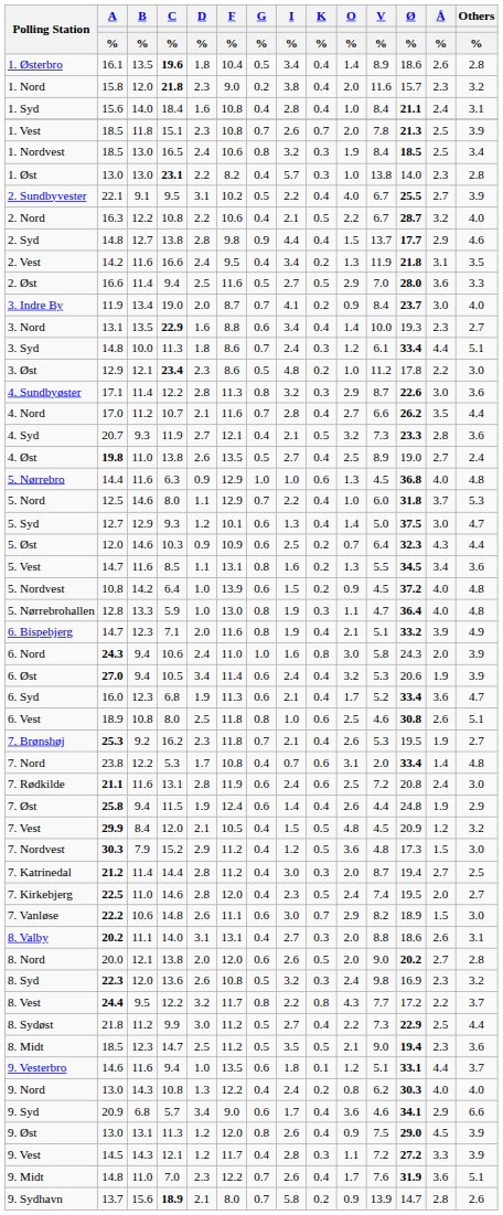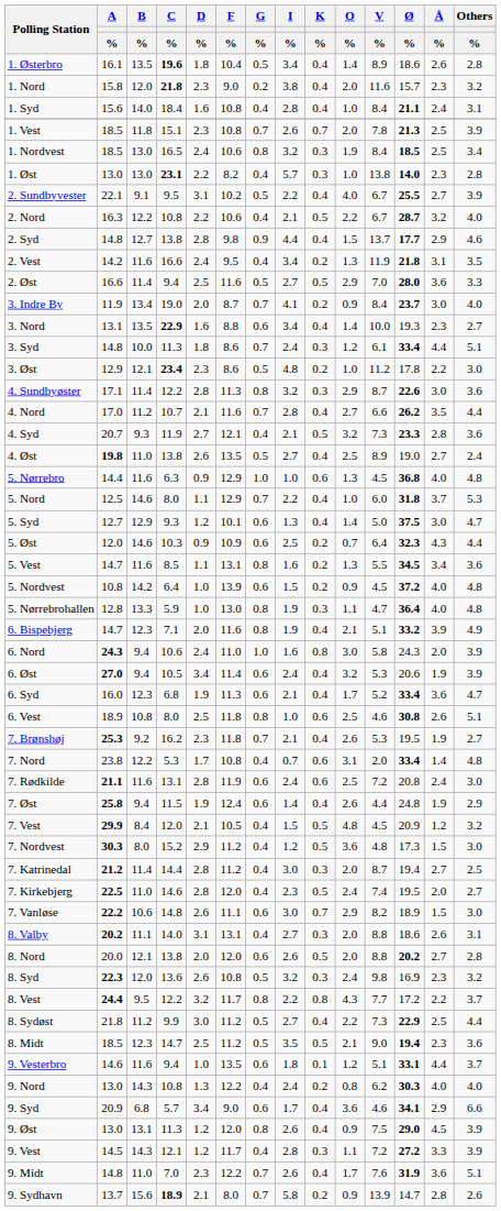 <table class="wikitable sortable" style="text-align:right; font-size:95%; line-height:20px;">
 <tr>
 <th rowspan="3">Polling Station</th>
 <th width=30px class=unsortable><a href='#'>A</a></th>
 <th width=30px class=unsortable><a href='#'>B</a></th>
 <th width=30px class=unsortable><a href='#'>C</a></th>
 <th width=30px class=unsortable><a href='#'>D</a></th>
 <th width=30px class=unsortable><a href='#'>F</a></th>
 <th width=30px class=unsortable><a href='#'>G</a></th>
 <th width=30px class=unsortable><a href='#'>I</a></th>
 <th width=30px class=unsortable><a href='#'>K</a></th>
 <th width=30px class=unsortable><a href='#'>O</a></th>
 <th width=30px class=unsortable><a href='#'>V</a></th>
 <th width=30px class=unsortable><a href='#'>Ø</a></th>
 <th width=30px class=unsortable><a href='#'>Å</a></th>
 <th width=30px class=unsortable>Others</th>
 </tr>
 <tr>
 <th style=background:></th>
 <th style=background:></th>
 <th style=background:></th>
 <th style=background:></th>
 <th style=background:></th>
 <th style=background:></th>
 <th style=background:></th>
 <th style=background:></th>
 <th style=background:></th>
 <th style=background:></th>
 <th style=background:></th>
 <th style=background:></th>
 <th style=background:></th>
 </tr>
 <tr>
 <th align=center data-sort-type=number>%</th>
 <th align=center data-sort-type=number>%</th>
 <th align=center data-sort-type=number>%</th>
 <th align=center data-sort-type=number>%</th>
 <th align=center data-sort-type=number>%</th>
 <th align=center data-sort-type=number>%</th>
 <th align=center data-sort-type=number>%</th>
 <th align=center data-sort-type=number>%</th>
 <th align=center data-sort-type=number>%</th>
 <th align=center data-sort-type=number>%</th>
 <th align=center data-sort-type=number>%</th>
 <th align=center data-sort-type=number>%</th>
 <th align=center data-sort-type=number>%</th>
 </tr>
 <tr>
 <td align=left><a href='#'>1. Østerbro</a></td>
 <td align=center>16.1</td>
 <td align=center>13.5</td>
 <td align=center ><strong>19.6</strong></td>
 <td align=center>1.8</td>
 <td align=center>10.4</td>
 <td align=center>0.5</td>
 <td align=center>3.4</td>
 <td align=center>0.4</td>
 <td align=center>1.4</td>
 <td align=center>8.9</td>
 <td align=center>18.6</td>
 <td align=center>2.6</td>
 <td align=center>2.8</td>
 </tr>
 <tr>
 <td align=left>1. Nord</td>
 <td align=center>15.8</td>
 <td align=center>12.0</td>
 <td align=center ><strong>21.8</strong></td>
 <td align=center>2.3</td>
 <td align=center>9.0</td>
 <td align=center>0.2</td>
 <td align=center>3.8</td>
 <td align=center>0.4</td>
 <td align=center>2.0</td>
 <td align=center>11.6</td>
 <td align=center>15.7</td>
 <td align=center>2.3</td>
 <td align=center>3.2</td>
 </tr>
 <tr>
 <td align=left>1. Syd</td>
 <td align=center>15.6</td>
 <td align=center>14.0</td>
 <td align=center>18.4</td>
 <td align=center>1.6</td>
 <td align=center>10.8</td>
 <td align=center>0.4</td>
 <td align=center>2.8</td>
 <td align=center>0.4</td>
 <td align=center>1.0</td>
 <td align=center>8.4</td>
 <td align=center  ><strong>21.1</strong></td>
 <td align=center>2.4</td>
 <td align=center>3.1</td>
 </tr>
 <tr>
 </tr>
 <tr>
 <td align=left>1. Vest</td>
 <td align=center>18.5</td>
 <td align=center>11.8</td>
 <td align=center>15.1</td>
 <td align=center>2.3</td>
 <td align=center>10.8</td>
 <td align=center>0.7</td>
 <td align=center>2.6</td>
 <td align=center>0.7</td>
 <td align=center>2.0</td>
 <td align=center>7.8</td>
 <td align=center  ><strong>21.3</strong></td>
 <td align=center>2.5</td>
 <td align=center>3.9</td>
 </tr>
 <tr>
 <td align=left>1. Nordvest</td>
 <td align=center>18.5</td>
 <td align=center>13.0</td>
 <td align=center>16.5</td>
 <td align=center>2.4</td>
 <td align=center>10.6</td>
 <td align=center>0.8</td>
 <td align=center>3.2</td>
 <td align=center>0.3</td>
 <td align=center>1.9</td>
 <td align=center>8.4</td>
 <td align=center  ><strong>18.5</strong></td>
 <td align=center>2.5</td>
 <td align=center>3.4</td>
 </tr>
 <tr>
 <td align=left>1. Øst</td>
 <td align=center>13.0</td>
 <td align=center>13.0</td>
 <td align=center ><strong>23.1</strong></td>
 <td align=center>2.2</td>
 <td align=center>8.2</td>
 <td align=center>0.4</td>
 <td align=center>5.7</td>
 <td align=center>0.3</td>
 <td align=center>1.0</td>
 <td align=center>13.8</td>
-<td align=center>14.0</td>
+<td align=center><strong>14.0</strong></td>
 <td align=center>2.3</td>
 <td align=center>2.8</td>
 </tr>
 <tr>
 <td align=left><a href='#'>2. Sundbyvester</a></td>
 <td align=center>22.1</td>
 <td align=center>9.1</td>
 <td align=center>9.5</td>
 <td align=center>3.1</td>
 <td align=center>10.2</td>
 <td align=center>0.5</td>
 <td align=center>2.2</td>
 <td align=center>0.4</td>
 <td align=center>4.0</td>
 <td align=center>6.7</td>
 <td align=center  ><strong>25.5</strong></td>
 <td align=center>2.7</td>
 <td align=center>3.9</td>
 </tr>
 <tr>
 <td align=left>2. Nord</td>
 <td align=center>16.3</td>
 <td align=center>12.2</td>
 <td align=center>10.8</td>
 <td align=center>2.2</td>
 <td align=center>10.6</td>
 <td align=center>0.4</td>
 <td align=center>2.1</td>
 <td align=center>0.5</td>
 <td align=center>2.2</td>
 <td align=center>6.7</td>
 <td align=center  ><strong>28.7</strong></td>
 <td align=center>3.2</td>
 <td align=center>4.0</td>
 </tr>
 <tr>
 <td align=left>2. Syd</td>
 <td align=center>14.8</td>
 <td align=center>12.7</td>
 <td align=center>13.8</td>
 <td align=center>2.8</td>
 <td align=center>9.8</td>
 <td align=center>0.9</td>
 <td align=center>4.4</td>
 <td align=center>0.4</td>
 <td align=center>1.5</td>
 <td align=center>13.7</td>
 <td align=center  ><strong>17.7</strong></td>
 <td align=center>2.9</td>
 <td align=center>4.6</td>
 </tr>
 <tr>
 <td align=left>2. Vest</td>
 <td align=center>14.2</td>
 <td align=center>11.6</td>
 <td align=center>16.6</td>
 <td align=center>2.4</td>
 <td align=center>9.5</td>
 <td align=center>0.4</td>
 <td align=center>3.4</td>
 <td align=center>0.2</td>
 <td align=center>1.3</td>
 <td align=center>11.9</td>
 <td align=center  ><strong>21.8</strong></td>
 <td align=center>3.1</td>
 <td align=center>3.5</td>
 </tr>
 <tr>
 <td align=left>2. Øst</td>
 <td align=center>16.6</td>
 <td align=center>11.4</td>
 <td align=center>9.4</td>
 <td align=center>2.5</td>
 <td align=center>11.6</td>
 <td align=center>0.5</td>
 <td align=center>2.7</td>
 <td align=center>0.5</td>
 <td align=center>2.9</td>
 <td align=center>7.0</td>
 <td align=center  ><strong>28.0</strong></td>
 <td align=center>3.6</td>
 <td align=center>3.3</td>
 </tr>
 <tr>
 <td align=left><a href='#'>3. Indre By</a></td>
 <td align=center>11.9</td>
 <td align=center>13.4</td>
 <td align=center>19.0</td>
 <td align=center>2.0</td>
 <td align=center>8.7</td>
 <td align=center>0.7</td>
 <td align=center>4.1</td>
 <td align=center>0.2</td>
 <td align=center>0.9</td>
 <td align=center>8.4</td>
 <td align=center  ><strong>23.7</strong></td>
 <td align=center>3.0</td>
 <td align=center>4.0</td>
 </tr>
 <tr>
 <td align=left>3. Nord</td>
 <td align=center>13.1</td>
 <td align=center>13.5</td>
 <td align=center ><strong>22.9</strong></td>
 <td align=center>1.6</td>
 <td align=center>8.8</td>
 <td align=center>0.6</td>
 <td align=center>3.4</td>
 <td align=center>0.4</td>
 <td align=center>1.4</td>
 <td align=center>10.0</td>
 <td align=center>19.3</td>
 <td align=center>2.3</td>
 <td align=center>2.7</td>
 </tr>
 <tr>
 <td align=left>3. Syd</td>
 <td align=center>14.8</td>
 <td align=center>10.0</td>
 <td align=center>11.3</td>
 <td align=center>1.8</td>
 <td align=center>8.6</td>
 <td align=center>0.7</td>
 <td align=center>2.4</td>
 <td align=center>0.3</td>
 <td align=center>1.2</td>
 <td align=center>6.1</td>
 <td align=center  ><strong>33.4</strong></td>
 <td align=center>4.4</td>
 <td align=center>5.1</td>
 </tr>
 <tr>
 <td align=left>3. Øst</td>
 <td align=center>12.9</td>
 <td align=center>12.1</td>
 <td align=center ><strong>23.4</strong></td>
 <td align=center>2.3</td>
 <td align=center>8.6</td>
 <td align=center>0.5</td>
 <td align=center>4.8</td>
 <td align=center>0.2</td>
 <td align=center>1.0</td>
 <td align=center>11.2</td>
 <td align=center>17.8</td>
 <td align=center>2.2</td>
 <td align=center>3.0</td>
 </tr>
 <tr>
 <td align=left><a href='#'>4. Sundbyøster</a></td>
 <td align=center>17.1</td>
 <td align=center>11.4</td>
 <td align=center>12.2</td>
 <td align=center>2.8</td>
 <td align=center>11.3</td>
 <td align=center>0.8</td>
 <td align=center>3.2</td>
 <td align=center>0.3</td>
 <td align=center>2.9</td>
 <td align=center>8.7</td>
 <td align=center  ><strong>22.6</strong></td>
 <td align=center>3.0</td>
 <td align=center>3.6</td>
 </tr>
 <tr>
 <td align=left>4. Nord</td>
 <td align=center>17.0</td>
 <td align=center>11.2</td>
 <td align=center>10.7</td>
 <td align=center>2.1</td>
 <td align=center>11.6</td>
 <td align=center>0.7</td>
 <td align=center>2.8</td>
 <td align=center>0.4</td>
 <td align=center>2.7</td>
 <td align=center>6.6</td>
 <td align=center  ><strong>26.2</strong></td>
 <td align=center>3.5</td>
 <td align=center>4.4</td>
 </tr>
 <tr>
 <td align=left>4. Syd</td>
 <td align=center>20.7</td>
 <td align=center>9.3</td>
 <td align=center>11.9</td>
 <td align=center>2.7</td>
 <td align=center>12.1</td>
 <td align=center>0.4</td>
 <td align=center>2.1</td>
 <td align=center>0.5</td>
 <td align=center>3.2</td>
 <td align=center>7.3</td>
 <td align=center  ><strong>23.3</strong></td>
 <td align=center>2.8</td>
 <td align=center>3.6</td>
 </tr>
 <tr>
 <td align=left>4. Øst</td>
 <td align=center  ><strong>19.8</strong></td>
 <td align=center>11.0</td>
 <td align=center>13.8</td>
 <td align=center>2.6</td>
 <td align=center>13.5</td>
 <td align=center>0.5</td>
 <td align=center>2.7</td>
 <td align=center>0.4</td>
 <td align=center>2.5</td>
 <td align=center>8.9</td>
 <td align=center>19.0</td>
 <td align=center>2.7</td>
 <td align=center>2.4</td>
 </tr>
 <tr>
 <td align=left><a href='#'>5. Nørrebro</a></td>
 <td align=center>14.4</td>
 <td align=center>11.6</td>
 <td align=center>6.3</td>
 <td align=center>0.9</td>
 <td align=center>12.9</td>
 <td align=center>1.0</td>
 <td align=center>1.0</td>
 <td align=center>0.6</td>
 <td align=center>1.3</td>
 <td align=center>4.5</td>
 <td align=center  ><strong>36.8</strong></td>
 <td align=center>4.0</td>
 <td align=center>4.8</td>
 </tr>
 <tr>
 <td align=left>5. Nord</td>
 <td align=center>12.5</td>
 <td align=center>14.6</td>
 <td align=center>8.0</td>
 <td align=center>1.1</td>
 <td align=center>12.9</td>
 <td align=center>0.7</td>
 <td align=center>2.2</td>
 <td align=center>0.4</td>
 <td align=center>1.0</td>
 <td align=center>6.0</td>
 <td align=center  ><strong>31.8</strong></td>
 <td align=center>3.7</td>
 <td align=center>5.3</td>
 </tr>
 <tr>
 <td align=left>5. Syd</td>
 <td align=center>12.7</td>
 <td align=center>12.9</td>
 <td align=center>9.3</td>
 <td align=center>1.2</td>
 <td align=center>10.1</td>
 <td align=center>0.6</td>
 <td align=center>1.3</td>
 <td align=center>0.4</td>
 <td align=center>1.4</td>
 <td align=center>5.0</td>
 <td align=center  ><strong>37.5</strong></td>
 <td align=center>3.0</td>
 <td align=center>4.7</td>
 </tr>
 <tr>
 <td align=left>5. Øst</td>
 <td align=center>12.0</td>
 <td align=center>14.6</td>
 <td align=center>10.3</td>
 <td align=center>0.9</td>
 <td align=center>10.9</td>
 <td align=center>0.6</td>
 <td align=center>2.5</td>
 <td align=center>0.2</td>
 <td align=center>0.7</td>
 <td align=center>6.4</td>
 <td align=center  ><strong>32.3</strong></td>
 <td align=center>4.3</td>
 <td align=center>4.4</td>
 </tr>
 <tr>
 <td align=left>5. Vest</td>
 <td align=center>14.7</td>
 <td align=center>11.6</td>
 <td align=center>8.5</td>
 <td align=center>1.1</td>
 <td align=center>13.1</td>
 <td align=center>0.8</td>
 <td align=center>1.6</td>
 <td align=center>0.2</td>
 <td align=center>1.3</td>
 <td align=center>5.5</td>
 <td align=center  ><strong>34.5</strong></td>
 <td align=center>3.4</td>
 <td align=center>3.6</td>
 </tr>
 <tr>
 <td align=left>5. Nordvest</td>
 <td align=center>10.8</td>
 <td align=center>14.2</td>
 <td align=center>6.4</td>
 <td align=center>1.0</td>
 <td align=center>13.9</td>
 <td align=center>0.6</td>
 <td align=center>1.5</td>
 <td align=center>0.2</td>
 <td align=center>0.9</td>
 <td align=center>4.5</td>
 <td align=center  ><strong>37.2</strong></td>
 <td align=center>4.0</td>
 <td align=center>4.8</td>
 </tr>
 <tr>
 <td align=left>5. Nørrebrohallen</td>
 <td align=center>12.8</td>
 <td align=center>13.3</td>
 <td align=center>5.9</td>
 <td align=center>1.0</td>
 <td align=center>13.0</td>
 <td align=center>0.8</td>
 <td align=center>1.9</td>
 <td align=center>0.3</td>
 <td align=center>1.1</td>
 <td align=center>4.7</td>
 <td align=center  ><strong>36.4</strong></td>
 <td align=center>4.0</td>
 <td align=center>4.8</td>
 </tr>
 <tr>
 <td align=left><a href='#'>6. Bispebjerg</a></td>
 <td align=center>14.7</td>
 <td align=center>12.3</td>
 <td align=center>7.1</td>
 <td align=center>2.0</td>
 <td align=center>11.6</td>
 <td align=center>0.8</td>
 <td align=center>1.9</td>
 <td align=center>0.4</td>
 <td align=center>2.1</td>
 <td align=center>5.1</td>
 <td align=center  ><strong>33.2</strong></td>
 <td align=center>3.9</td>
 <td align=center>4.9</td>
 </tr>
 <tr>
 <td align=left>6. Nord</td>
 <td align=center  ><strong>24.3</strong></td>
 <td align=center>9.4</td>
 <td align=center>10.6</td>
 <td align=center>2.4</td>
 <td align=center>11.0</td>
 <td align=center>1.0</td>
 <td align=center>1.6</td>
 <td align=center>0.8</td>
 <td align=center>3.0</td>
 <td align=center>5.8</td>
 <td align=center>24.3</td>
 <td align=center>2.0</td>
 <td align=center>3.9</td>
 </tr>
 <tr>
 <td align=left>6. Øst</td>
 <td align=center  ><strong>27.0</strong></td>
 <td align=center>9.4</td>
 <td align=center>10.5</td>
 <td align=center>3.4</td>
 <td align=center>11.4</td>
 <td align=center>0.6</td>
 <td align=center>2.4</td>
 <td align=center>0.4</td>
 <td align=center>3.2</td>
 <td align=center>5.3</td>
 <td align=center>20.6</td>
 <td align=center>1.9</td>
 <td align=center>3.9</td>
 </tr>
 <tr>
 <td align=left>6. Syd</td>
 <td align=center>16.0</td>
 <td align=center>12.3</td>
 <td align=center>6.8</td>
 <td align=center>1.9</td>
 <td align=center>11.3</td>
 <td align=center>0.6</td>
 <td align=center>2.1</td>
 <td align=center>0.4</td>
 <td align=center>1.7</td>
 <td align=center>5.2</td>
 <td align=center  ><strong>33.4</strong></td>
 <td align=center>3.6</td>
 <td align=center>4.7</td>
 </tr>
 <tr>
 <td align=left>6. Vest</td>
 <td align=center>18.9</td>
 <td align=center>10.8</td>
 <td align=center>8.0</td>
 <td align=center>2.5</td>
 <td align=center>11.8</td>
 <td align=center>0.8</td>
 <td align=center>1.0</td>
 <td align=center>0.6</td>
 <td align=center>2.5</td>
 <td align=center>4.6</td>
 <td align=center  ><strong>30.8</strong></td>
 <td align=center>2.6</td>
 <td align=center>5.1</td>
 </tr>
 <tr>
 <td align=left><a href='#'>7. Brønshøj</a></td>
 <td align=center  ><strong>25.3</strong></td>
 <td align=center>9.2</td>
 <td align=center>16.2</td>
 <td align=center>2.3</td>
 <td align=center>11.8</td>
 <td align=center>0.7</td>
 <td align=center>2.1</td>
 <td align=center>0.4</td>
 <td align=center>2.6</td>
 <td align=center>5.3</td>
 <td align=center>19.5</td>
 <td align=center>1.9</td>
 <td align=center>2.7</td>
 </tr>
 <tr>
 <td align=left>7. Nord</td>
 <td align=center>23.8</td>
 <td align=center>12.2</td>
 <td align=center>5.3</td>
 <td align=center>1.7</td>
 <td align=center>10.8</td>
 <td align=center>0.4</td>
 <td align=center>0.7</td>
 <td align=center>0.6</td>
 <td align=center>3.1</td>
 <td align=center>2.0</td>
 <td align=center  ><strong>33.4</strong></td>
 <td align=center>1.4</td>
 <td align=center>4.8</td>
 </tr>
 <tr>
 <td align=left>7. Rødkilde</td>
 <td align=center  ><strong>21.1</strong></td>
 <td align=center>11.6</td>
 <td align=center>13.1</td>
 <td align=center>2.8</td>
 <td align=center>11.9</td>
 <td align=center>0.6</td>
 <td align=center>2.4</td>
 <td align=center>0.6</td>
 <td align=center>2.5</td>
 <td align=center>7.2</td>
 <td align=center>20.8</td>
 <td align=center>2.4</td>
 <td align=center>3.0</td>
 </tr>
 <tr>
 <td align=left>7. Øst</td>
 <td align=center  ><strong>25.8</strong></td>
 <td align=center>9.4</td>
 <td align=center>11.5</td>
 <td align=center>1.9</td>
 <td align=center>12.4</td>
 <td align=center>0.6</td>
 <td align=center>1.4</td>
 <td align=center>0.4</td>
 <td align=center>2.6</td>
 <td align=center>4.4</td>
 <td align=center>24.8</td>
 <td align=center>1.9</td>
 <td align=center>2.9</td>
 </tr>
 <tr>
 <td align=left>7. Vest</td>
 <td align=center  ><strong>29.9</strong></td>
 <td align=center>8.4</td>
 <td align=center>12.0</td>
 <td align=center>2.1</td>
 <td align=center>10.5</td>
 <td align=center>0.4</td>
 <td align=center>1.5</td>
 <td align=center>0.5</td>
 <td align=center>4.8</td>
 <td align=center>4.5</td>
 <td align=center>20.9</td>
 <td align=center>1.2</td>
 <td align=center>3.2</td>
 </tr>
 <tr>
 <td align=left>7. Nordvest</td>
 <td align=center  ><strong>30.3</strong></td>
-<td align=center>7.9</td>
+<td align=center>8.0</td>
 <td align=center>15.2</td>
 <td align=center>2.9</td>
 <td align=center>11.2</td>
 <td align=center>0.4</td>
 <td align=center>1.2</td>
 <td align=center>0.5</td>
 <td align=center>3.6</td>
 <td align=center>4.8</td>
 <td align=center>17.3</td>
 <td align=center>1.5</td>
 <td align=center>3.0</td>
 </tr>
 <tr>
 <td align=left>7. Katrinedal</td>
 <td align=center  ><strong>21.2</strong></td>
 <td align=center>11.4</td>
 <td align=center>14.4</td>
 <td align=center>2.8</td>
 <td align=center>11.2</td>
 <td align=center>0.4</td>
 <td align=center>3.0</td>
 <td align=center>0.3</td>
 <td align=center>2.0</td>
 <td align=center>8.7</td>
 <td align=center>19.4</td>
 <td align=center>2.7</td>
 <td align=center>2.5</td>
 </tr>
 <tr>
 <td align=left>7. Kirkebjerg</td>
 <td align=center  ><strong>22.5</strong></td>
 <td align=center>11.0</td>
 <td align=center>14.6</td>
 <td align=center>2.8</td>
 <td align=center>12.0</td>
 <td align=center>0.4</td>
 <td align=center>2.3</td>
 <td align=center>0.5</td>
 <td align=center>2.4</td>
 <td align=center>7.4</td>
 <td align=center>19.5</td>
 <td align=center>2.0</td>
 <td align=center>2.7</td>
 </tr>
 <tr>
 <td align=left>7. Vanløse</td>
 <td align=center  ><strong>22.2</strong></td>
 <td align=center>10.6</td>
 <td align=center>14.8</td>
 <td align=center>2.6</td>
 <td align=center>11.1</td>
 <td align=center>0.6</td>
 <td align=center>3.0</td>
 <td align=center>0.7</td>
 <td align=center>2.9</td>
 <td align=center>8.2</td>
 <td align=center>18.9</td>
 <td align=center>1.5</td>
 <td align=center>3.0</td>
 </tr>
 <tr>
 <td align=left><a href='#'>8. Valby</a></td>
 <td align=center  ><strong>20.2</strong></td>
 <td align=center>11.1</td>
 <td align=center>14.0</td>
 <td align=center>3.1</td>
 <td align=center>13.1</td>
 <td align=center>0.4</td>
 <td align=center>2.7</td>
 <td align=center>0.3</td>
 <td align=center>2.0</td>
 <td align=center>8.8</td>
 <td align=center>18.6</td>
 <td align=center>2.6</td>
 <td align=center>3.1</td>
 </tr>
 <tr>
 <td align=left>8. Nord</td>
 <td align=center>20.0</td>
 <td align=center>12.1</td>
 <td align=center>13.8</td>
 <td align=center>2.0</td>
 <td align=center>12.0</td>
 <td align=center>0.6</td>
 <td align=center>2.6</td>
 <td align=center>0.5</td>
 <td align=center>2.0</td>
-<td align=center>9.0</td>
+<td align=center>8.8</td>
 <td align=center  ><strong>20.2</strong></td>
 <td align=center>2.7</td>
 <td align=center>2.8</td>
 </tr>
 <tr>
 <td align=left>8. Syd</td>
 <td align=center  ><strong>22.3</strong></td>
 <td align=center>12.0</td>
 <td align=center>13.6</td>
 <td align=center>2.6</td>
 <td align=center>10.8</td>
 <td align=center>0.5</td>
 <td align=center>3.2</td>
 <td align=center>0.3</td>
 <td align=center>2.4</td>
 <td align=center>9.8</td>
 <td align=center>16.9</td>
 <td align=center>2.3</td>
 <td align=center>3.2</td>
 </tr>
 <tr>
 <td align=left>8. Vest</td>
 <td align=center  ><strong>24.4</strong></td>
 <td align=center>9.5</td>
 <td align=center>12.2</td>
 <td align=center>3.2</td>
 <td align=center>11.7</td>
 <td align=center>0.8</td>
 <td align=center>2.2</td>
 <td align=center>0.8</td>
 <td align=center>4.3</td>
 <td align=center>7.7</td>
 <td align=center>17.2</td>
 <td align=center>2.2</td>
 <td align=center>3.7</td>
 </tr>
 <tr>
 <td align=left>8. Sydøst</td>
 <td align=center>21.8</td>
 <td align=center>11.2</td>
 <td align=center>9.9</td>
 <td align=center>3.0</td>
 <td align=center>11.2</td>
 <td align=center>0.5</td>
 <td align=center>2.7</td>
 <td align=center>0.4</td>
 <td align=center>2.2</td>
 <td align=center>7.3</td>
 <td align=center  ><strong>22.9</strong></td>
 <td align=center>2.5</td>
 <td align=center>4.4</td>
 </tr>
 <tr>
 <td align=left>8. Midt</td>
 <td align=center>18.5</td>
 <td align=center>12.3</td>
 <td align=center>14.7</td>
 <td align=center>2.5</td>
 <td align=center>11.2</td>
 <td align=center>0.5</td>
 <td align=center>3.5</td>
 <td align=center>0.5</td>
 <td align=center>2.1</td>
 <td align=center>9.0</td>
 <td align=center  ><strong>19.4</strong></td>
 <td align=center>2.3</td>
 <td align=center>3.6</td>
 </tr>
 <tr>
 <td align=left><a href='#'>9. Vesterbro</a></td>
 <td align=center>14.6</td>
 <td align=center>11.6</td>
 <td align=center>9.4</td>
 <td align=center>1.0</td>
 <td align=center>13.5</td>
 <td align=center>0.6</td>
 <td align=center>1.8</td>
 <td align=center>0.1</td>
 <td align=center>1.2</td>
 <td align=center>5.1</td>
 <td align=center  ><strong>33.1</strong></td>
 <td align=center>4.4</td>
 <td align=center>3.7</td>
 </tr>
 <tr>
 <td align=left>9. Nord</td>
 <td align=center>13.0</td>
 <td align=center>14.3</td>
 <td align=center>10.8</td>
 <td align=center>1.3</td>
 <td align=center>12.2</td>
 <td align=center>0.4</td>
 <td align=center>2.4</td>
 <td align=center>0.2</td>
 <td align=center>0.8</td>
 <td align=center>6.2</td>
 <td align=center  ><strong>30.3</strong></td>
 <td align=center>4.0</td>
 <td align=center>4.0</td>
 </tr>
 <tr>
 <td align=left>9. Syd</td>
 <td align=center>20.9</td>
 <td align=center>6.8</td>
 <td align=center>5.7</td>
 <td align=center>3.4</td>
 <td align=center>9.0</td>
 <td align=center>0.6</td>
 <td align=center>1.7</td>
 <td align=center>0.4</td>
 <td align=center>3.6</td>
 <td align=center>4.6</td>
 <td align=center  ><strong>34.1</strong></td>
 <td align=center>2.9</td>
 <td align=center>6.6</td>
 </tr>
 <tr>
 <td align=left>9. Øst</td>
 <td align=center>13.0</td>
 <td align=center>13.1</td>
 <td align=center>11.3</td>
 <td align=center>1.2</td>
 <td align=center>12.0</td>
 <td align=center>0.8</td>
 <td align=center>2.6</td>
 <td align=center>0.4</td>
 <td align=center>0.9</td>
 <td align=center>7.5</td>
 <td align=center  ><strong>29.0</strong></td>
 <td align=center>4.5</td>
 <td align=center>3.9</td>
 </tr>
 <tr>
 <td align=left>9. Vest</td>
 <td align=center>14.5</td>
 <td align=center>14.3</td>
 <td align=center>12.1</td>
 <td align=center>1.2</td>
 <td align=center>11.7</td>
 <td align=center>0.4</td>
 <td align=center>2.8</td>
 <td align=center>0.3</td>
 <td align=center>1.1</td>
 <td align=center>7.2</td>
 <td align=center  ><strong>27.2</strong></td>
 <td align=center>3.3</td>
 <td align=center>3.9</td>
 </tr>
 <tr>
 <td align=left>9. Midt</td>
 <td align=center>14.8</td>
 <td align=center>11.0</td>
 <td align=center>7.0</td>
 <td align=center>2.3</td>
 <td align=center>12.2</td>
 <td align=center>0.7</td>
 <td align=center>2.6</td>
 <td align=center>0.4</td>
 <td align=center>1.7</td>
 <td align=center>7.6</td>
 <td align=center  ><strong>31.9</strong></td>
 <td align=center>3.6</td>
 <td align=center>5.1</td>
 </tr>
 <tr>
 <td align=left>9. Sydhavn</td>
 <td align=center>13.7</td>
 <td align=center>15.6</td>
 <td align=center ><strong>18.9</strong></td>
 <td align=center>2.1</td>
 <td align=center>8.0</td>
 <td align=center>0.7</td>
 <td align=center>5.8</td>
 <td align=center>0.2</td>
 <td align=center>0.9</td>
 <td align=center>13.9</td>
 <td align=center>14.7</td>
 <td align=center>2.8</td>
 <td align=center>2.6</td>
 </tr>
 </table>
